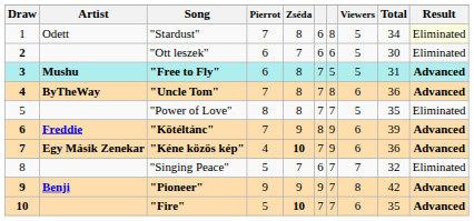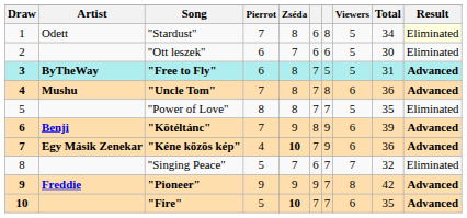 <table class="sortable wikitable" style="margin: 1em auto 1em auto; text-align:center">
 <tr>
 </tr>
 <tr>
 <th>Draw</th>
 <th>Artist</th>
 <th>Song</th>
 <th><small>Pierrot</small></th>
 <th><small>Zséda</small></th>
 <th><small></small></th>
 <th><small></small></th>
 <th><small>Viewers</small></th>
 <th>Total</th>
 <th>Result</th>
 </tr>
 <tr>
 <td>1</td>
 <td align="left">Odett</td>
 <td align="left">"Stardust"</td>
 <td>7</td>
 <td>8</td>
 <td>6</td>
 <td>8</td>
 <td>5</td>
 <td>34</td>
 <td style="background: lightyellow;">Eliminated</td>
 </tr>
 <tr>
-<td><strong>2</strong></td>
+<td>2</td>
 <td align="left"></td>
 <td align="left">"Ott leszek"</td>
 <td>6</td>
 <td>7</td>
 <td>6</td>
 <td>6</td>
 <td>5</td>
 <td>30</td>
 <td>Eliminated</td>
 </tr>
 <tr style="background:paleturquoise;">
 <td><strong>3</strong></td>
-<td align="left"><strong>Mushu</strong></td>
+<td align="left"><strong>ByTheWay</strong></td>
 <td align="left"><strong>"Free to Fly"</strong></td>
 <td>6</td>
 <td>8</td>
 <td>7</td>
 <td>5</td>
 <td>5</td>
 <td>31</td>
 <td><strong>Advanced</strong></td>
 </tr>
 <tr style="background:navajowhite;">
 <td><strong>4</strong></td>
-<td align="left"><strong>ByTheWay</strong></td>
+<td align="left"><strong>Mushu</strong></td>
 <td align="left"><strong>"Uncle Tom"</strong></td>
 <td>7</td>
 <td>8</td>
 <td>7</td>
 <td>8</td>
 <td>6</td>
 <td>36</td>
 <td><strong>Advanced</strong></td>
 </tr>
 <tr>
 <td>5</td>
 <td align="left"></td>
 <td align="left">"Power of Love"</td>
 <td>8</td>
 <td>8</td>
 <td>7</td>
 <td>7</td>
 <td>5</td>
 <td>35</td>
 <td>Eliminated</td>
 </tr>
 <tr style="background:navajowhite;">
 <td><strong>6</strong></td>
-<td align="left"><strong><a href='#'>Freddie</a></strong></td>
+<td align="left"><strong><a href='#'>Benji</a></strong></td>
 <td align="left"><strong>"Kötéltánc"</strong></td>
 <td>7</td>
 <td>9</td>
 <td>8</td>
 <td>9</td>
 <td>6</td>
 <td>39</td>
 <td><strong>Advanced</strong></td>
 </tr>
 <tr style="background:navajowhite;">
 <td><strong>7</strong></td>
 <td align="left"><strong>Egy Másik Zenekar</strong></td>
 <td align="left"><strong>"Kéne közös kép"</strong></td>
 <td>4</td>
 <td><strong>10</strong></td>
 <td>7</td>
 <td>9</td>
 <td>6</td>
 <td>36</td>
 <td><strong>Advanced</strong></td>
 </tr>
 <tr>
 <td>8</td>
 <td align="left"></td>
 <td align="left">"Singing Peace"</td>
 <td>5</td>
 <td>7</td>
 <td>6</td>
 <td>7</td>
 <td>7</td>
 <td>32</td>
 <td>Eliminated</td>
 </tr>
 <tr style="background:navajowhite;">
 <td><strong>9</strong></td>
-<td align="left"><strong><a href='#'>Benji</a></strong></td>
+<td align="left"><strong><a href='#'>Freddie</a></strong></td>
 <td align="left"><strong>"Pioneer"</strong></td>
 <td>9</td>
 <td>9</td>
 <td>9</td>
 <td>7</td>
 <td>8</td>
 <td>42</td>
 <td><strong>Advanced</strong></td>
 </tr>
 <tr style="background:navajowhite;">
 <td><strong>10</strong></td>
 <td align="left"><strong></strong></td>
 <td align="left"><strong>"Fire"</strong></td>
 <td>5</td>
 <td><strong>10</strong></td>
 <td>7</td>
 <td>7</td>
 <td>6</td>
 <td>35</td>
 <td><strong>Advanced</strong></td>
 </tr>
 </table>
